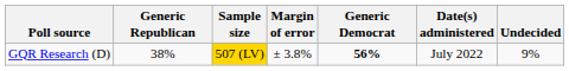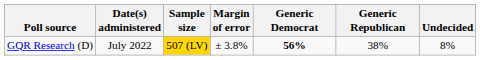 <table class="wikitable" style="font-size:90%;text-align:center;">
 <tr valign=bottom>
 <th>Poll source</th>
-<th style="width:100px;">Generic<br>Republican</th>
+<th>Date(s)<br>administered</th>
 <th>Sample<br>size</th>
 <th>Margin<br>of error</th>
 <th style="width:100px;">Generic<br>Democrat</th>
-<th>Date(s)<br>administered</th>
+<th style="width:100px;">Generic<br>Republican</th>
 <th>Undecided</th>
 </tr>
 <tr>
 <td style="text-align:left;"><a href='#'>GQR Research</a> (D)</td>
-<td>38%</td>
+<td>July 2022</td>
 <td style="background: gold;">507 (LV)</td>
 <td>± 3.8%</td>
 <td><strong>56%</strong></td>
-<td>July 2022</td>
-<td>9%</td>
+<td>38%</td>
+<td>8%</td>
 </tr>
 </table>
